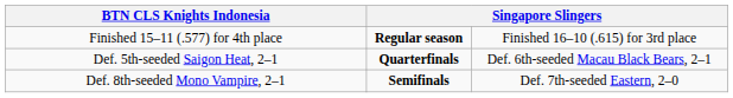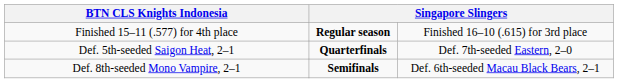 <table class=wikitable style="text-align:center">
 <tr>
 <th colspan=2 width=45%><a href='#'>BTN CLS Knights Indonesia</a></th>
 <th colspan=2 width=45%><a href='#'>Singapore Slingers</a></th>
 </tr>
 <tr>
 <td>Finished 15–11 (.577) for 4th place</td>
 <td colspan=2><strong>Regular season</strong></td>
 <td>Finished 16–10 (.615) for 3rd place</td>
 </tr>
 <tr>
 <td>Def. 5th-seeded <a href='#'>Saigon Heat</a>, 2–1</td>
 <td colspan=2><strong>Quarterfinals</strong></td>
-<td>Def. 6th-seeded <a href='#'>Macau Black Bears</a>, 2–1</td>
+<td>Def. 7th-seeded <a href='#'>Eastern</a>, 2–0</td>
 </tr>
 <tr>
 <td>Def. 8th-seeded <a href='#'>Mono Vampire</a>, 2–1</td>
 <td colspan=2><strong>Semifinals</strong></td>
-<td>Def. 7th-seeded <a href='#'>Eastern</a>, 2–0</td>
+<td>Def. 6th-seeded <a href='#'>Macau Black Bears</a>, 2–1</td>
 </tr>
 </table>
